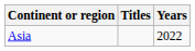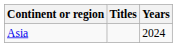 <table class="wikitable" style="font-size: 95%;">
 <tr>
 <th>Continent or region</th>
 <th>Titles</th>
 <th>Years</th>
 </tr>
 <tr>
 <td><a href='#'>Asia</a></td>
 <td></td>
-<td>2022</td>
+<td>2024</td>
 </tr>
 </table>
